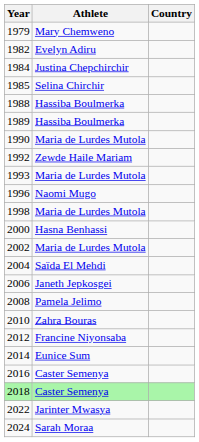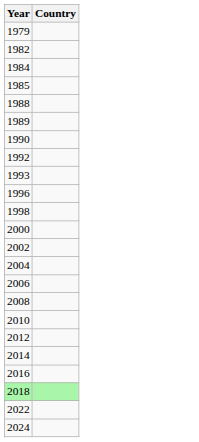 <table class="wikitable sortable">
 <tr>
 <th>Year</th>
-<th>Athlete</th>
 <th>Country</th>
 </tr>
 <tr>
 <td>1979</td>
-<td><a href='#'>Mary Chemweno</a></td>
 <td></td>
 </tr>
 <tr>
 <td>1982</td>
-<td><a href='#'>Evelyn Adiru</a></td>
 <td></td>
 </tr>
 <tr>
 <td>1984</td>
-<td><a href='#'>Justina Chepchirchir</a></td>
 <td></td>
 </tr>
 <tr>
 <td>1985</td>
-<td><a href='#'>Selina Chirchir</a></td>
 <td></td>
 </tr>
 <tr>
 <td>1988</td>
-<td><a href='#'>Hassiba Boulmerka</a></td>
 <td></td>
 </tr>
 <tr>
 <td>1989</td>
-<td><a href='#'>Hassiba Boulmerka</a></td>
 <td></td>
 </tr>
 <tr>
 <td>1990</td>
-<td><a href='#'>Maria de Lurdes Mutola</a></td>
 <td></td>
 </tr>
 <tr>
 <td>1992</td>
-<td><a href='#'>Zewde Haile Mariam</a></td>
 <td></td>
 </tr>
 <tr>
 <td>1993</td>
-<td><a href='#'>Maria de Lurdes Mutola</a></td>
 <td></td>
 </tr>
 <tr>
 <td>1996</td>
-<td><a href='#'>Naomi Mugo</a></td>
 <td></td>
 </tr>
 <tr>
 <td>1998</td>
-<td><a href='#'>Maria de Lurdes Mutola</a></td>
 <td></td>
 </tr>
 <tr>
 <td>2000</td>
-<td><a href='#'>Hasna Benhassi</a></td>
 <td></td>
 </tr>
 <tr>
 <td>2002</td>
-<td><a href='#'>Maria de Lurdes Mutola</a></td>
 <td></td>
 </tr>
 <tr>
 <td>2004</td>
-<td><a href='#'>Saïda El Mehdi</a></td>
 <td></td>
 </tr>
 <tr>
 <td>2006</td>
-<td><a href='#'>Janeth Jepkosgei</a></td>
 <td></td>
 </tr>
 <tr>
 <td>2008</td>
-<td><a href='#'>Pamela Jelimo</a></td>
 <td></td>
 </tr>
 <tr>
 <td>2010</td>
-<td><a href='#'>Zahra Bouras</a></td>
 <td></td>
 </tr>
 <tr>
 <td>2012</td>
-<td><a href='#'>Francine Niyonsaba</a></td>
 <td></td>
 </tr>
 <tr>
 <td>2014</td>
-<td><a href='#'>Eunice Sum</a></td>
 <td></td>
 </tr>
 <tr>
 <td>2016</td>
-<td><a href='#'>Caster Semenya</a></td>
 <td></td>
 </tr>
 <tr bgcolor=#A9F5A9>
 <td>2018</td>
-<td><a href='#'>Caster Semenya</a></td>
 <td></td>
 </tr>
 <tr>
 <td>2022</td>
-<td><a href='#'>Jarinter Mwasya</a></td>
 <td></td>
 </tr>
 <tr>
 <td>2024</td>
-<td><a href='#'>Sarah Moraa</a></td>
 <td></td>
 </tr>
 </table>
